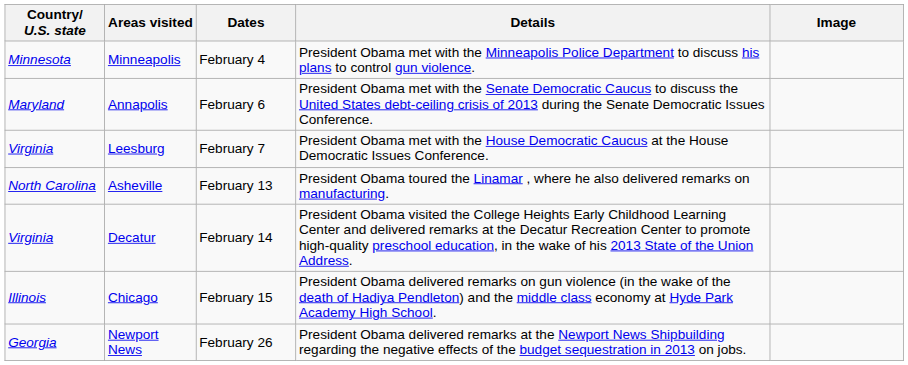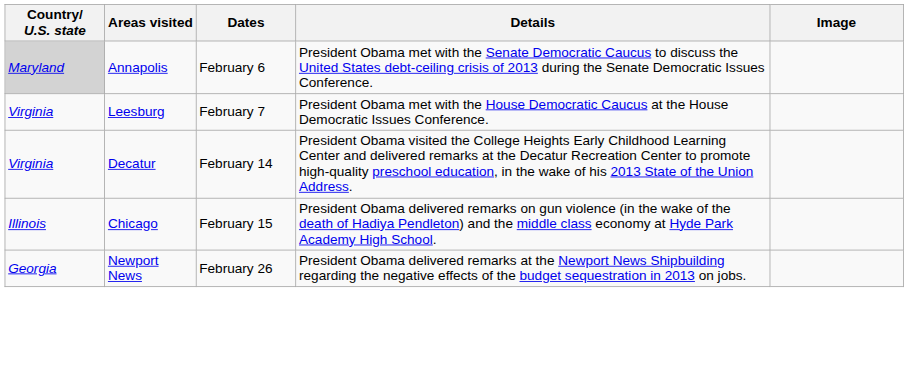 <table class="wikitable" style="margin: 1em auto 1em auto">
 <tr>
 <th width=110>Country/<br><em>U.S. state</em></th>
 <th width=100>Areas visited</th>
 <th width=110>Dates</th>
 <th width=550>Details</th>
 <th width=150>Image</th>
 </tr>
 <tr>
-<td> <em><a href='#'>Minnesota</a></em></td>
-<td><a href='#'>Minneapolis</a></td>
-<td>February 4</td>
-<td>President Obama met with the <a href='#'>Minneapolis Police Department</a> to discuss <a href='#'>his plans</a> to control <a href='#'>gun violence</a>.</td>
-<td></td>
-</tr>
-<tr>
-<td> <em><a href='#'>Maryland</a></em></td>
+<td style="background: lightgrey;"> <em><a href='#'>Maryland</a></em></td>
 <td><a href='#'>Annapolis</a></td>
 <td>February 6</td>
 <td>President Obama met with the <a href='#'>Senate Democratic Caucus</a> to discuss the <a href='#'>United States debt-ceiling crisis of 2013</a> during the Senate Democratic Issues Conference.</td>
 <td></td>
 </tr>
 <tr>
 <td> <em><a href='#'>Virginia</a></em></td>
 <td><a href='#'>Leesburg</a></td>
 <td>February 7</td>
 <td>President Obama met with the <a href='#'>House Democratic Caucus</a> at the House Democratic Issues Conference.</td>
-<td></td>
-</tr>
-<tr>
-<td> <em><a href='#'>North Carolina</a></em></td>
-<td><a href='#'>Asheville</a></td>
-<td>February 13</td>
-<td>President Obama toured the <a href='#'>Linamar</a> , where he also delivered remarks on <a href='#'>manufacturing</a>.</td>
 <td></td>
 </tr>
 <tr>
 <td> <em><a href='#'>Virginia</a></em></td>
 <td><a href='#'>Decatur</a></td>
 <td>February 14</td>
 <td>President Obama visited the College Heights Early Childhood Learning Center and delivered remarks at the Decatur Recreation Center to promote high-quality <a href='#'>preschool education</a>, in the wake of his <a href='#'>2013 State of the Union Address</a>.</td>
 <td></td>
 </tr>
 <tr>
 <td> <em><a href='#'>Illinois</a></em></td>
 <td><a href='#'>Chicago</a></td>
 <td>February 15</td>
 <td>President Obama delivered remarks on gun violence (in the wake of the <a href='#'>death of Hadiya Pendleton</a>) and the <a href='#'>middle class</a> economy at <a href='#'>Hyde Park Academy High School</a>.</td>
 <td></td>
 </tr>
 <tr>
 <td> <em><a href='#'>Georgia</a></em></td>
 <td><a href='#'>Newport News</a></td>
 <td>February 26</td>
 <td>President Obama delivered remarks at the <a href='#'>Newport News Shipbuilding</a> regarding the negative effects of the <a href='#'>budget sequestration in 2013</a> on jobs.</td>
 <td></td>
 </tr>
 </table>
